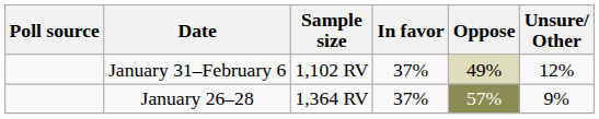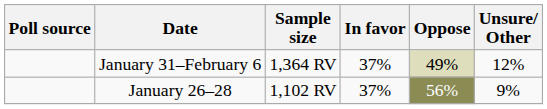 <table class="wikitable sortable collapsible" style="text-align:center;line-height:17px">
 <tr>
 <th>Poll source</th>
 <th>Date</th>
 <th>Sample<br>size</th>
 <th>In favor</th>
 <th>Oppose</th>
 <th>Unsure/<br>Other</th>
 </tr>
 <tr>
 <td></td>
 <td>January 31–February 6</td>
-<td>1,102 RV</td>
+<td>1,364 RV</td>
 <td>37%</td>
 <td style="background:#DEDEBD;">49%</td>
 <td>12%</td>
 </tr>
 <tr>
 <td></td>
 <td>January 26–28</td>
-<td>1,364 RV</td>
+<td>1,102 RV</td>
 <td>37%</td>
-<td style="background:#8B8B54; color: white">57%</td>
+<td style="background:#8B8B54; color: white">56%</td>
 <td>9%</td>
 </tr>
 <tr>
 </tr>
 </table>
